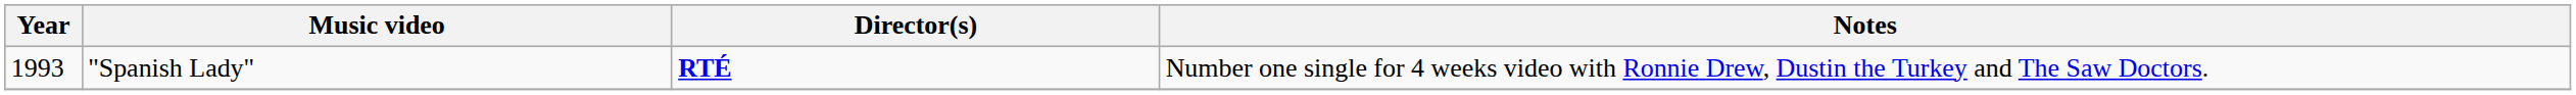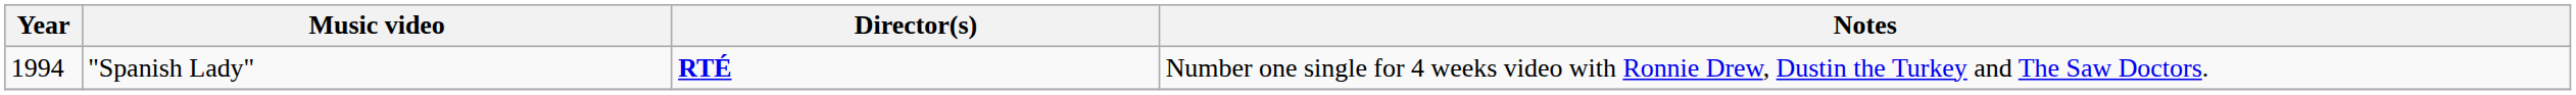 <table class="wikitable plainrowheaders" width=98%>
 <tr>
 <th scope="col" width=3%>Year</th>
 <th scope="col" width=23%>Music video</th>
 <th scope="col" width=19%>Director(s)</th>
 <th scope="col" width=55%>Notes</th>
 </tr>
 <tr>
-<td>1993</td>
+<td>1994</td>
 <td>"Spanish Lady"</td>
 <td><strong><a href='#'>RTÉ</a></strong></td>
 <td>Number one single for 4 weeks video with <a href='#'>Ronnie Drew</a>, <a href='#'>Dustin the Turkey</a> and <a href='#'>The Saw Doctors</a>.</td>
 </tr>
 <tr>
 </tr>
 </table>
